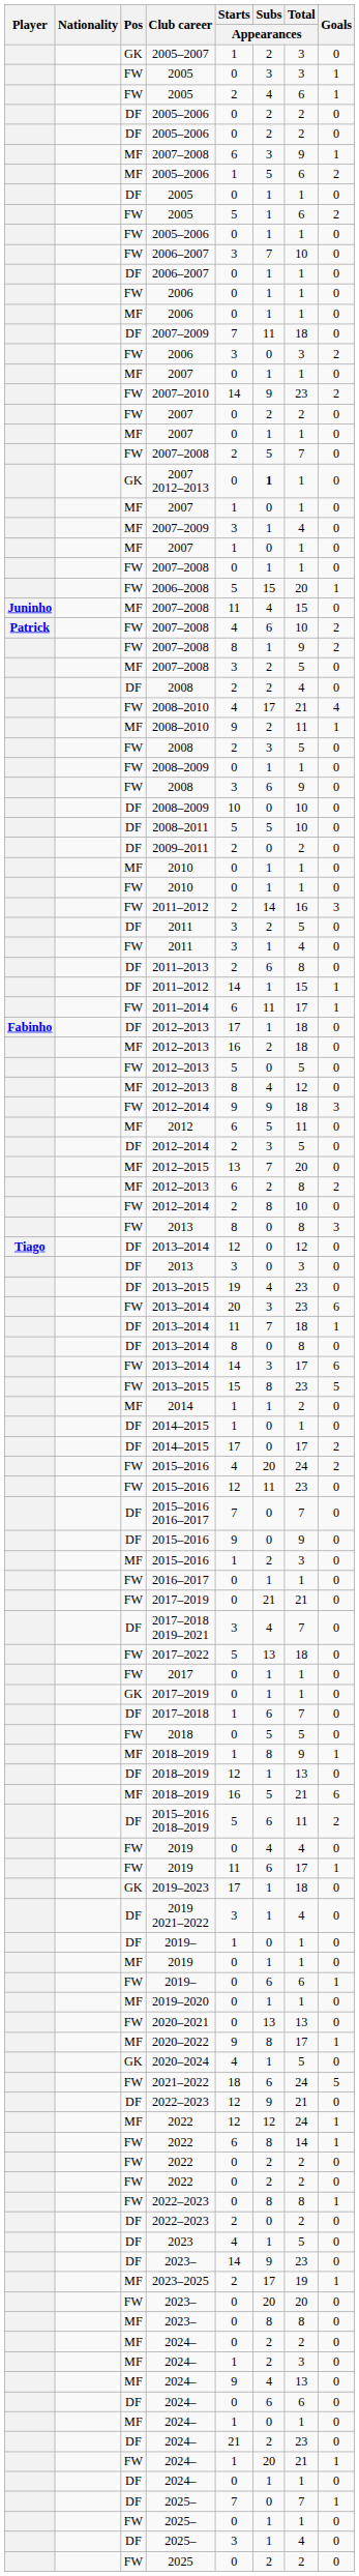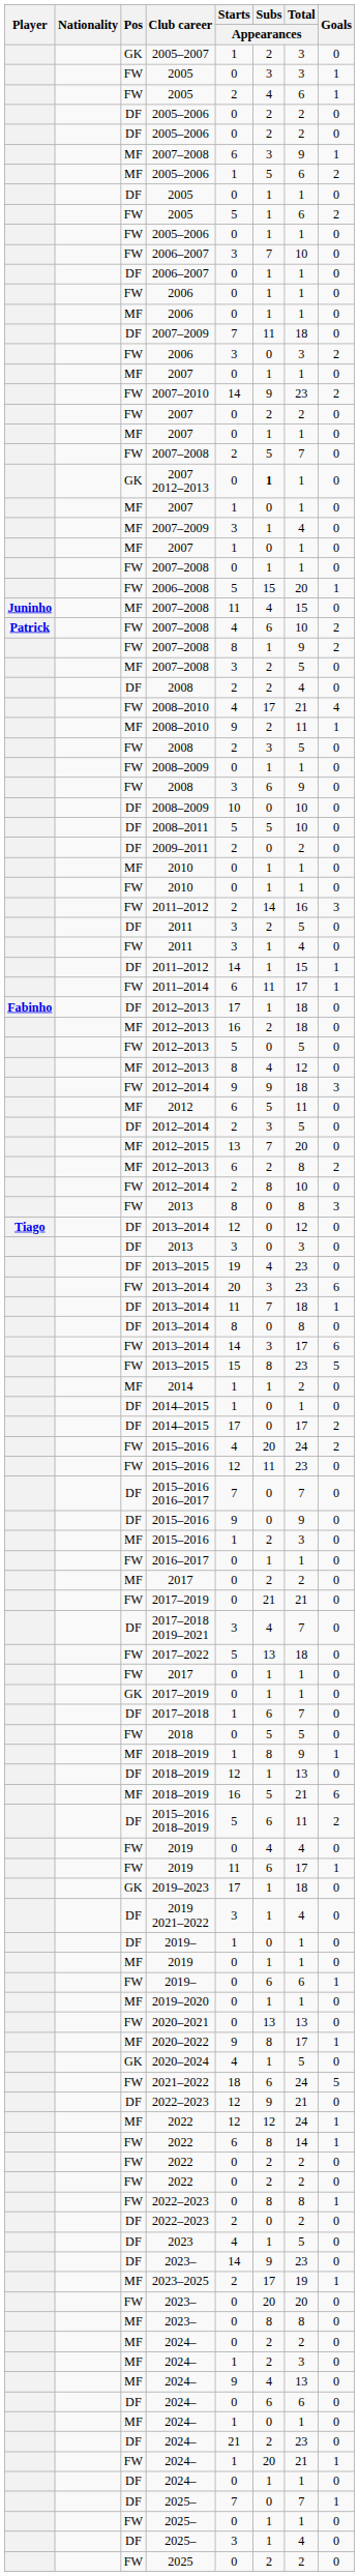 <table class="wikitable sortable plainrowheaders" style="text-align:center;">
 <tr>
 <th scope=col rowspan="2">Player</th>
 <th scope=col rowspan="2">Nationality</th>
 <th scope=col rowspan="2">Pos</th>
 <th scope=col rowspan="2">Club career</th>
 <th scope=col>Starts</th>
 <th scope=col>Subs</th>
 <th scope=col>Total</th>
 <th rowspan="2" scope=col>Goals</th>
 </tr>
 <tr class=unsortable>
 <th scope=col colspan="3">Appearances</th>
 </tr>
 <tr>
 <th scope=row></th>
 <td align=left></td>
 <td>GK</td>
 <td>2005–2007</td>
 <td>1</td>
 <td>2</td>
 <td>3</td>
 <td>0</td>
 </tr>
 <tr>
 <th scope=row></th>
 <td align=left></td>
 <td>FW</td>
 <td>2005</td>
 <td>0</td>
 <td>3</td>
 <td>3</td>
 <td>1</td>
 </tr>
 <tr>
 <th scope=row></th>
 <td align=left></td>
 <td>FW</td>
 <td>2005</td>
 <td>2</td>
 <td>4</td>
 <td>6</td>
 <td>1</td>
 </tr>
 <tr>
 <th scope=row></th>
 <td align=left></td>
 <td>DF</td>
 <td>2005–2006</td>
 <td>0</td>
 <td>2</td>
 <td>2</td>
 <td>0</td>
 </tr>
 <tr>
 <th scope=row></th>
 <td align=left></td>
 <td>DF</td>
 <td>2005–2006</td>
 <td>0</td>
 <td>2</td>
 <td>2</td>
 <td>0</td>
 </tr>
 <tr>
 <th scope=row></th>
 <td align=left></td>
 <td>MF</td>
 <td>2007–2008</td>
 <td>6</td>
 <td>3</td>
 <td>9</td>
 <td>1</td>
 </tr>
 <tr>
 <th scope=row></th>
 <td align=left></td>
 <td>MF</td>
 <td>2005–2006</td>
 <td>1</td>
 <td>5</td>
 <td>6</td>
 <td>2</td>
 </tr>
 <tr>
 <th scope=row></th>
 <td align=left></td>
 <td>DF</td>
 <td>2005</td>
 <td>0</td>
 <td>1</td>
 <td>1</td>
 <td>0</td>
 </tr>
 <tr>
 <th scope=row></th>
 <td align=left></td>
 <td>FW</td>
 <td>2005</td>
 <td>5</td>
 <td>1</td>
 <td>6</td>
 <td>2</td>
 </tr>
 <tr>
 <th scope=row></th>
 <td align=left></td>
 <td>FW</td>
 <td>2005–2006</td>
 <td>0</td>
 <td>1</td>
 <td>1</td>
 <td>0</td>
 </tr>
 <tr>
 <th scope=row></th>
 <td align=left></td>
 <td>FW</td>
 <td>2006–2007</td>
 <td>3</td>
 <td>7</td>
 <td>10</td>
 <td>0</td>
 </tr>
 <tr>
 <th scope=row></th>
 <td align=left></td>
 <td>DF</td>
 <td>2006–2007</td>
 <td>0</td>
 <td>1</td>
 <td>1</td>
 <td>0</td>
 </tr>
 <tr>
 <th scope=row></th>
 <td align=left></td>
 <td>FW</td>
 <td>2006</td>
 <td>0</td>
 <td>1</td>
 <td>1</td>
 <td>0</td>
 </tr>
 <tr>
 <th scope=row></th>
 <td align=left></td>
 <td>MF</td>
 <td>2006</td>
 <td>0</td>
 <td>1</td>
 <td>1</td>
 <td>0</td>
 </tr>
 <tr>
 <th scope=row></th>
 <td align=left></td>
 <td>DF</td>
 <td>2007–2009</td>
 <td>7</td>
 <td>11</td>
 <td>18</td>
 <td>0</td>
 </tr>
 <tr>
 <th scope=row></th>
 <td align=left></td>
 <td>FW</td>
 <td>2006</td>
 <td>3</td>
 <td>0</td>
 <td>3</td>
 <td>2</td>
 </tr>
 <tr>
 <th scope=row></th>
 <td align=left></td>
 <td>MF</td>
 <td>2007</td>
 <td>0</td>
 <td>1</td>
 <td>1</td>
 <td>0</td>
 </tr>
 <tr>
 <th scope=row></th>
 <td align=left></td>
 <td>FW</td>
 <td>2007–2010</td>
 <td>14</td>
 <td>9</td>
 <td>23</td>
 <td>2</td>
 </tr>
 <tr>
 <th scope=row></th>
 <td align=left></td>
 <td>FW</td>
 <td>2007</td>
 <td>0</td>
 <td>2</td>
 <td>2</td>
 <td>0</td>
 </tr>
 <tr>
 <th scope=row></th>
 <td align=left></td>
 <td>MF</td>
 <td>2007</td>
 <td>0</td>
 <td>1</td>
 <td>1</td>
 <td>0</td>
 </tr>
 <tr>
 <th scope=row></th>
 <td align=left></td>
 <td>FW</td>
 <td>2007–2008</td>
 <td>2</td>
 <td>5</td>
 <td>7</td>
 <td>0</td>
 </tr>
 <tr>
 <th scope=row></th>
 <td align=left></td>
 <td>GK</td>
 <td>2007<br>2012–2013</td>
 <td>0</td>
 <td><strong>1</strong></td>
 <td>1</td>
 <td>0</td>
 </tr>
 <tr>
 <th scope=row></th>
 <td align=left></td>
 <td>MF</td>
 <td>2007</td>
 <td>1</td>
 <td>0</td>
 <td>1</td>
 <td>0</td>
 </tr>
 <tr>
 <th scope=row></th>
 <td align=left></td>
 <td>MF</td>
 <td>2007–2009</td>
 <td>3</td>
 <td>1</td>
 <td>4</td>
 <td>0</td>
 </tr>
 <tr>
 <th scope=row></th>
 <td align=left></td>
 <td>MF</td>
 <td>2007</td>
 <td>1</td>
 <td>0</td>
 <td>1</td>
 <td>0</td>
 </tr>
 <tr>
 <th scope=row></th>
 <td align=left></td>
 <td>FW</td>
 <td>2007–2008</td>
 <td>0</td>
 <td>1</td>
 <td>1</td>
 <td>0</td>
 </tr>
 <tr>
 <th scope=row></th>
 <td align=left></td>
 <td>FW</td>
 <td>2006–2008</td>
 <td>5</td>
 <td>15</td>
 <td>20</td>
 <td>1</td>
 </tr>
 <tr>
 <th scope=row><a href='#'>Juninho</a></th>
 <td align=left></td>
 <td>MF</td>
 <td>2007–2008</td>
 <td>11</td>
 <td>4</td>
 <td>15</td>
 <td>0</td>
 </tr>
 <tr>
 <th scope=row><a href='#'>Patrick</a></th>
 <td align=left></td>
 <td>FW</td>
 <td>2007–2008</td>
 <td>4</td>
 <td>6</td>
 <td>10</td>
 <td>2</td>
 </tr>
 <tr>
 <th scope=row></th>
 <td align=left></td>
 <td>FW</td>
 <td>2007–2008</td>
 <td>8</td>
 <td>1</td>
 <td>9</td>
 <td>2</td>
 </tr>
 <tr>
 <th scope=row></th>
 <td align=left></td>
 <td>MF</td>
 <td>2007–2008</td>
 <td>3</td>
 <td>2</td>
 <td>5</td>
 <td>0</td>
 </tr>
 <tr>
 <th scope=row></th>
 <td align=left></td>
 <td>DF</td>
 <td>2008</td>
 <td>2</td>
 <td>2</td>
 <td>4</td>
 <td>0</td>
 </tr>
 <tr>
 <th scope=row></th>
 <td align=left></td>
 <td>FW</td>
 <td>2008–2010</td>
 <td>4</td>
 <td>17</td>
 <td>21</td>
 <td>4</td>
 </tr>
 <tr>
 <th scope=row></th>
 <td align=left></td>
 <td>MF</td>
 <td>2008–2010</td>
 <td>9</td>
 <td>2</td>
 <td>11</td>
 <td>1</td>
 </tr>
 <tr>
 <th scope=row></th>
 <td align=left></td>
 <td>FW</td>
 <td>2008</td>
 <td>2</td>
 <td>3</td>
 <td>5</td>
 <td>0</td>
 </tr>
 <tr>
 <th scope=row></th>
 <td align=left></td>
 <td>FW</td>
 <td>2008–2009</td>
 <td>0</td>
 <td>1</td>
 <td>1</td>
 <td>0</td>
 </tr>
 <tr>
 <th scope=row></th>
 <td align=left></td>
 <td>FW</td>
 <td>2008</td>
 <td>3</td>
 <td>6</td>
 <td>9</td>
 <td>0</td>
 </tr>
 <tr>
 <th scope=row></th>
 <td align=left></td>
 <td>DF</td>
 <td>2008–2009</td>
 <td>10</td>
 <td>0</td>
 <td>10</td>
 <td>0</td>
 </tr>
 <tr>
 <th scope=row></th>
 <td align=left></td>
 <td>DF</td>
 <td>2008–2011</td>
 <td>5</td>
 <td>5</td>
 <td>10</td>
 <td>0</td>
 </tr>
 <tr>
 <th scope=row></th>
 <td align=left></td>
 <td>DF</td>
 <td>2009–2011</td>
 <td>2</td>
 <td>0</td>
 <td>2</td>
 <td>0</td>
 </tr>
 <tr>
 <th scope=row></th>
 <td align=left></td>
 <td>MF</td>
 <td>2010</td>
 <td>0</td>
 <td>1</td>
 <td>1</td>
 <td>0</td>
 </tr>
 <tr>
 <th scope=row></th>
 <td align=left></td>
 <td>FW</td>
 <td>2010</td>
 <td>0</td>
 <td>1</td>
 <td>1</td>
 <td>0</td>
 </tr>
 <tr>
 <th scope=row></th>
 <td align=left></td>
 <td>FW</td>
 <td>2011–2012</td>
 <td>2</td>
 <td>14</td>
 <td>16</td>
 <td>3</td>
 </tr>
 <tr>
 <th scope=row></th>
 <td align=left></td>
 <td>DF</td>
 <td>2011</td>
 <td>3</td>
 <td>2</td>
 <td>5</td>
 <td>0</td>
 </tr>
 <tr>
 <th scope=row></th>
 <td align=left></td>
 <td>FW</td>
 <td>2011</td>
 <td>3</td>
 <td>1</td>
 <td>4</td>
 <td>0</td>
 </tr>
 <tr>
 <th scope=row></th>
 <td align=left></td>
 <td>DF</td>
-<td>2011–2013</td>
-<td>2</td>
-<td>6</td>
-<td>8</td>
-<td>0</td>
-</tr>
-<tr>
-<th scope=row></th>
-<td align=left></td>
-<td>DF</td>
 <td>2011–2012</td>
 <td>14</td>
 <td>1</td>
 <td>15</td>
 <td>1</td>
 </tr>
 <tr>
 <th scope=row></th>
 <td align=left></td>
 <td>FW</td>
 <td>2011–2014</td>
 <td>6</td>
 <td>11</td>
 <td>17</td>
 <td>1</td>
 </tr>
 <tr>
 <th scope=row><a href='#'>Fabinho</a></th>
 <td align=left></td>
 <td>DF</td>
 <td>2012–2013</td>
 <td>17</td>
 <td>1</td>
 <td>18</td>
 <td>0</td>
 </tr>
 <tr>
 <th scope=row></th>
 <td align=left></td>
 <td>MF</td>
 <td>2012–2013</td>
 <td>16</td>
 <td>2</td>
 <td>18</td>
 <td>0</td>
 </tr>
 <tr>
 <th scope=row></th>
 <td align=left></td>
 <td>FW</td>
 <td>2012–2013</td>
 <td>5</td>
 <td>0</td>
 <td>5</td>
 <td>0</td>
 </tr>
 <tr>
 <th scope=row></th>
 <td align=left></td>
 <td>MF</td>
 <td>2012–2013</td>
 <td>8</td>
 <td>4</td>
 <td>12</td>
 <td>0</td>
 </tr>
 <tr>
 <th scope=row></th>
 <td align=left></td>
 <td>FW</td>
 <td>2012–2014</td>
 <td>9</td>
 <td>9</td>
 <td>18</td>
 <td>3</td>
 </tr>
 <tr>
 <th scope=row></th>
 <td align=left></td>
 <td>MF</td>
 <td>2012</td>
 <td>6</td>
 <td>5</td>
 <td>11</td>
 <td>0</td>
 </tr>
 <tr>
 <th scope=row></th>
 <td align=left></td>
 <td>DF</td>
 <td>2012–2014</td>
 <td>2</td>
 <td>3</td>
 <td>5</td>
 <td>0</td>
 </tr>
 <tr>
 <th scope=row></th>
 <td align=left></td>
 <td>MF</td>
 <td>2012–2015</td>
 <td>13</td>
 <td>7</td>
 <td>20</td>
 <td>0</td>
 </tr>
 <tr>
 <th scope=row></th>
 <td align=left></td>
 <td>MF</td>
 <td>2012–2013</td>
 <td>6</td>
 <td>2</td>
 <td>8</td>
 <td>2</td>
 </tr>
 <tr>
 <th scope=row></th>
 <td align=left></td>
 <td>FW</td>
 <td>2012–2014</td>
 <td>2</td>
 <td>8</td>
 <td>10</td>
 <td>0</td>
 </tr>
 <tr>
 <th scope=row></th>
 <td align=left></td>
 <td>FW</td>
 <td>2013</td>
 <td>8</td>
 <td>0</td>
 <td>8</td>
 <td>3</td>
 </tr>
 <tr>
 <th scope=row><a href='#'>Tiago</a></th>
 <td align=left></td>
 <td>DF</td>
 <td>2013–2014</td>
 <td>12</td>
 <td>0</td>
 <td>12</td>
 <td>0</td>
 </tr>
 <tr>
 <th scope=row></th>
 <td align=left></td>
 <td>DF</td>
 <td>2013</td>
 <td>3</td>
 <td>0</td>
 <td>3</td>
 <td>0</td>
 </tr>
 <tr>
 <th scope=row></th>
 <td align=left></td>
 <td>DF</td>
 <td>2013–2015</td>
 <td>19</td>
 <td>4</td>
 <td>23</td>
 <td>0</td>
 </tr>
 <tr>
 <th scope=row></th>
 <td align=left></td>
 <td>FW</td>
 <td>2013–2014</td>
 <td>20</td>
 <td>3</td>
 <td>23</td>
 <td>6</td>
 </tr>
 <tr>
 <th scope=row></th>
 <td align=left></td>
 <td>DF</td>
 <td>2013–2014</td>
 <td>11</td>
 <td>7</td>
 <td>18</td>
 <td>1</td>
 </tr>
 <tr>
 <th scope=row></th>
 <td align=left></td>
 <td>DF</td>
 <td>2013–2014</td>
 <td>8</td>
 <td>0</td>
 <td>8</td>
 <td>0</td>
 </tr>
 <tr>
 <th scope=row></th>
 <td align=left></td>
 <td>FW</td>
 <td>2013–2014</td>
 <td>14</td>
 <td>3</td>
 <td>17</td>
 <td>6</td>
 </tr>
 <tr>
 <th scope=row></th>
 <td align=left></td>
 <td>FW</td>
 <td>2013–2015</td>
 <td>15</td>
 <td>8</td>
 <td>23</td>
 <td>5</td>
 </tr>
 <tr>
 <th scope=row></th>
 <td align=left></td>
 <td>MF</td>
 <td>2014</td>
 <td>1</td>
 <td>1</td>
 <td>2</td>
 <td>0</td>
 </tr>
 <tr>
 <th scope=row></th>
 <td align=left></td>
 <td>DF</td>
 <td>2014–2015</td>
 <td>1</td>
 <td>0</td>
 <td>1</td>
 <td>0</td>
 </tr>
 <tr>
 <th scope=row></th>
 <td align=left></td>
 <td>DF</td>
 <td>2014–2015</td>
 <td>17</td>
 <td>0</td>
 <td>17</td>
 <td>2</td>
 </tr>
 <tr>
 <th scope=row></th>
 <td align=left></td>
 <td>FW</td>
 <td>2015–2016</td>
 <td>4</td>
 <td>20</td>
 <td>24</td>
 <td>2</td>
 </tr>
 <tr>
 <th scope=row></th>
 <td align=left></td>
 <td>FW</td>
 <td>2015–2016</td>
 <td>12</td>
 <td>11</td>
 <td>23</td>
 <td>0</td>
 </tr>
 <tr>
 <th scope=row></th>
 <td align=left></td>
 <td>DF</td>
 <td>2015–2016<br>2016–2017</td>
 <td>7</td>
 <td>0</td>
 <td>7</td>
 <td>0</td>
 </tr>
 <tr>
 <th scope=row></th>
 <td align=left></td>
 <td>DF</td>
 <td>2015–2016</td>
 <td>9</td>
 <td>0</td>
 <td>9</td>
 <td>0</td>
 </tr>
 <tr>
 <th scope=row></th>
 <td align=left></td>
 <td>MF</td>
 <td>2015–2016</td>
 <td>1</td>
 <td>2</td>
 <td>3</td>
 <td>0</td>
 </tr>
 <tr>
 <th scope=row></th>
 <td align=left></td>
 <td>FW</td>
 <td>2016–2017</td>
 <td>0</td>
 <td>1</td>
 <td>1</td>
+<td>0</td>
+</tr>
+<tr>
+<th scope=row></th>
+<td align=left></td>
+<td>MF</td>
+<td>2017</td>
+<td>0</td>
+<td>2</td>
+<td>2</td>
 <td>0</td>
 </tr>
 <tr>
 <th scope=row></th>
 <td align=left></td>
 <td>FW</td>
 <td>2017–2019</td>
 <td>0</td>
 <td>21</td>
 <td>21</td>
 <td>0</td>
 </tr>
 <tr>
 <th scope=row></th>
 <td align=left></td>
 <td>DF</td>
 <td>2017–2018<br>2019–2021</td>
 <td>3</td>
 <td>4</td>
 <td>7</td>
 <td>0</td>
 </tr>
 <tr>
 <th scope=row></th>
 <td align=left></td>
 <td>FW</td>
 <td>2017–2022</td>
 <td>5</td>
 <td>13</td>
 <td>18</td>
 <td>0</td>
 </tr>
 <tr>
 <th scope=row></th>
 <td align=left></td>
 <td>FW</td>
 <td>2017</td>
 <td>0</td>
 <td>1</td>
 <td>1</td>
 <td>0</td>
 </tr>
 <tr>
 <th scope=row></th>
 <td align=left></td>
 <td>GK</td>
 <td>2017–2019</td>
 <td>0</td>
 <td>1</td>
 <td>1</td>
 <td>0</td>
 </tr>
 <tr>
 <th scope=row></th>
 <td align=left></td>
 <td>DF</td>
 <td>2017–2018</td>
 <td>1</td>
 <td>6</td>
 <td>7</td>
 <td>0</td>
 </tr>
 <tr>
 <th scope=row></th>
 <td align=left></td>
 <td>FW</td>
 <td>2018</td>
 <td>0</td>
 <td>5</td>
 <td>5</td>
 <td>0</td>
 </tr>
 <tr>
 <th scope=row></th>
 <td align=left></td>
 <td>MF</td>
 <td>2018–2019</td>
 <td>1</td>
 <td>8</td>
 <td>9</td>
 <td>1</td>
 </tr>
 <tr>
 <th scope=row></th>
 <td align=left></td>
 <td>DF</td>
 <td>2018–2019</td>
 <td>12</td>
 <td>1</td>
 <td>13</td>
 <td>0</td>
 </tr>
 <tr>
 <th scope=row></th>
 <td align=left></td>
 <td>MF</td>
 <td>2018–2019</td>
 <td>16</td>
 <td>5</td>
 <td>21</td>
 <td>6</td>
 </tr>
 <tr>
 <th scope=row></th>
 <td align=left></td>
 <td>DF</td>
 <td>2015–2016<br>2018–2019</td>
 <td>5</td>
 <td>6</td>
 <td>11</td>
 <td>2</td>
 </tr>
 <tr>
 <th scope=row></th>
 <td align=left></td>
 <td>FW</td>
 <td>2019</td>
 <td>0</td>
 <td>4</td>
 <td>4</td>
 <td>0</td>
 </tr>
 <tr>
 <th scope=row></th>
 <td align=left></td>
 <td>FW</td>
 <td>2019</td>
 <td>11</td>
 <td>6</td>
 <td>17</td>
 <td>1</td>
 </tr>
 <tr>
 <th scope=row></th>
 <td align=left></td>
 <td>GK</td>
 <td>2019–2023</td>
 <td>17</td>
 <td>1</td>
 <td>18</td>
 <td>0</td>
 </tr>
 <tr>
 <th scope=row></th>
 <td align=left></td>
 <td>DF</td>
 <td>2019<br>2021–2022</td>
 <td>3</td>
 <td>1</td>
 <td>4</td>
 <td>0</td>
 </tr>
 <tr>
 <th scope=row></th>
 <td align=left></td>
 <td>DF</td>
 <td>2019–</td>
 <td>1</td>
 <td>0</td>
 <td>1</td>
 <td>0</td>
 </tr>
 <tr>
 <th scope=row></th>
 <td align=left></td>
 <td>MF</td>
 <td>2019</td>
 <td>0</td>
 <td>1</td>
 <td>1</td>
 <td>0</td>
 </tr>
 <tr>
 <th scope=row></th>
 <td align=left></td>
 <td>FW</td>
 <td>2019–</td>
 <td>0</td>
 <td>6</td>
 <td>6</td>
 <td>1</td>
 </tr>
 <tr>
 <th scope="row"></th>
 <td align="left"></td>
 <td>MF</td>
 <td>2019–2020</td>
 <td>0</td>
 <td>1</td>
 <td>1</td>
 <td>0</td>
 </tr>
 <tr>
 <th scope=row></th>
 <td align=left></td>
 <td>FW</td>
 <td>2020–2021</td>
 <td>0</td>
 <td>13</td>
 <td>13</td>
 <td>0</td>
 </tr>
 <tr>
 <th scope="row"></th>
 <td align="left"></td>
 <td>MF</td>
 <td>2020–2022</td>
 <td>9</td>
 <td>8</td>
 <td>17</td>
 <td>1</td>
 </tr>
 <tr>
 <th scope=row></th>
 <td align=left></td>
 <td>GK</td>
 <td>2020–2024</td>
 <td>4</td>
 <td>1</td>
 <td>5</td>
 <td>0</td>
 </tr>
 <tr>
 <th scope="row"></th>
 <td align="left"></td>
 <td>FW</td>
 <td>2021–2022</td>
 <td>18</td>
 <td>6</td>
 <td>24</td>
 <td>5</td>
 </tr>
 <tr>
 <th scope=row></th>
 <td align=left></td>
 <td>DF</td>
 <td>2022–2023</td>
 <td>12</td>
 <td>9</td>
 <td>21</td>
 <td>0</td>
 </tr>
 <tr>
 <th scope=row></th>
 <td align=left></td>
 <td>MF</td>
 <td>2022</td>
 <td>12</td>
 <td>12</td>
 <td>24</td>
 <td>1</td>
 </tr>
 <tr>
 <th scope=row></th>
 <td align=left></td>
 <td>FW</td>
 <td>2022</td>
 <td>6</td>
 <td>8</td>
 <td>14</td>
 <td>1</td>
 </tr>
 <tr>
 <th scope=row></th>
 <td align=left></td>
 <td>FW</td>
 <td>2022</td>
 <td>0</td>
 <td>2</td>
 <td>2</td>
 <td>0</td>
 </tr>
 <tr>
 <th scope=row></th>
 <td align=left></td>
 <td>FW</td>
 <td>2022</td>
 <td>0</td>
 <td>2</td>
 <td>2</td>
 <td>0</td>
 </tr>
 <tr>
 <th scope=row></th>
 <td align=left></td>
 <td>FW</td>
 <td>2022–2023</td>
 <td>0</td>
 <td>8</td>
 <td>8</td>
 <td>1</td>
 </tr>
 <tr>
 <th scope=row></th>
 <td align=left></td>
 <td>DF</td>
 <td>2022–2023</td>
 <td>2</td>
 <td>0</td>
 <td>2</td>
 <td>0</td>
 </tr>
 <tr>
 <th scope=row></th>
 <td align=left></td>
 <td>DF</td>
 <td>2023</td>
 <td>4</td>
 <td>1</td>
 <td>5</td>
 <td>0</td>
 </tr>
 <tr>
 <th scope=row><strong></strong></th>
 <td align=left></td>
 <td>DF</td>
 <td>2023–</td>
 <td>14</td>
 <td>9</td>
 <td>23</td>
 <td>0</td>
 </tr>
 <tr>
 <th scope=row></th>
 <td align=left></td>
 <td>MF</td>
 <td>2023–2025</td>
 <td>2</td>
 <td>17</td>
 <td>19</td>
 <td>1</td>
 </tr>
 <tr>
 <th scope=row><strong></strong></th>
 <td align=left></td>
 <td>FW</td>
 <td>2023–</td>
 <td>0</td>
 <td>20</td>
 <td>20</td>
 <td>0</td>
 </tr>
 <tr>
 <th scope=row><strong></strong></th>
 <td align=left></td>
 <td>MF</td>
 <td>2023–</td>
 <td>0</td>
 <td>8</td>
 <td>8</td>
 <td>0</td>
 </tr>
 <tr>
 <th scope=row><strong></strong></th>
 <td align=left></td>
 <td>MF</td>
 <td>2024–</td>
 <td>0</td>
 <td>2</td>
 <td>2</td>
 <td>0</td>
 </tr>
 <tr>
 <th scope=row><strong></strong></th>
 <td align=left></td>
 <td>MF</td>
 <td>2024–</td>
 <td>1</td>
 <td>2</td>
 <td>3</td>
 <td>0</td>
 </tr>
 <tr>
 <th scope=row><strong></strong></th>
 <td align=left></td>
 <td>MF</td>
 <td>2024–</td>
 <td>9</td>
 <td>4</td>
 <td>13</td>
 <td>0</td>
 </tr>
 <tr>
 <th scope=row><strong></strong></th>
 <td align=left></td>
 <td>DF</td>
 <td>2024–</td>
 <td>0</td>
 <td>6</td>
 <td>6</td>
 <td>0</td>
 </tr>
 <tr>
 <th scope=row><strong></strong></th>
 <td align=left></td>
 <td>MF</td>
 <td>2024–</td>
 <td>1</td>
 <td>0</td>
 <td>1</td>
 <td>0</td>
 </tr>
 <tr>
 <th scope=row><strong></strong></th>
 <td align=left></td>
 <td>DF</td>
 <td>2024–</td>
 <td>21</td>
 <td>2</td>
 <td>23</td>
 <td>0</td>
 </tr>
 <tr>
 <th scope=row><strong></strong></th>
 <td align=left></td>
 <td>FW</td>
 <td>2024–</td>
 <td>1</td>
 <td>20</td>
 <td>21</td>
 <td>1</td>
 </tr>
 <tr>
 <th scope=row><strong></strong></th>
 <td align=left></td>
 <td>DF</td>
 <td>2024–</td>
 <td>0</td>
 <td>1</td>
 <td>1</td>
 <td>0</td>
 </tr>
 <tr>
 <th scope=row><strong></strong></th>
 <td align=left></td>
 <td>DF</td>
 <td>2025–</td>
 <td>7</td>
 <td>0</td>
 <td>7</td>
 <td>1</td>
 </tr>
 <tr>
 <th scope=row><strong></strong></th>
 <td align=left></td>
 <td>FW</td>
 <td>2025–</td>
 <td>0</td>
 <td>1</td>
 <td>1</td>
 <td>0</td>
 </tr>
 <tr>
 <th scope=row><strong></strong></th>
 <td align=left></td>
 <td>DF</td>
 <td>2025–</td>
 <td>3</td>
 <td>1</td>
 <td>4</td>
 <td>0</td>
 </tr>
 <tr>
 <th scope=row></th>
 <td align=left></td>
 <td>FW</td>
 <td>2025</td>
 <td>0</td>
 <td>2</td>
 <td>2</td>
 <td>0</td>
 </tr>
 </table>
